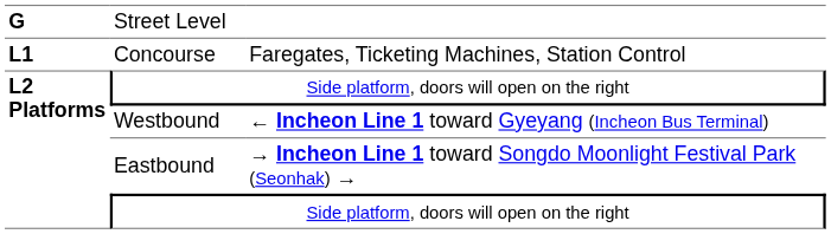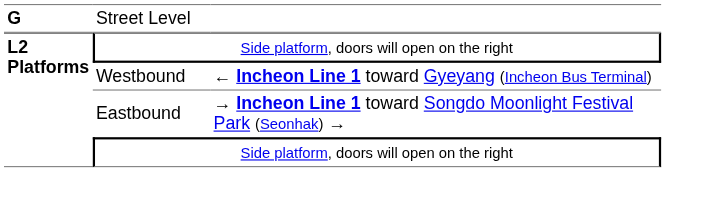 <table table border=0 cellspacing=0 cellpadding=3>
 <tr>
 <td style="border-top:solid 1px gray;border-bottom:solid 1px gray;" width=50 valign=top><strong>G</strong></td>
 <td style="border-top:solid 1px gray;border-bottom:solid 1px gray;" width=100 valign=top>Street Level</td>
 <td style="border-top:solid 1px gray;border-bottom:solid 1px gray;" width=400 valign=top></td>
-</tr>
-<tr>
-<td style="border-bottom:solid 0 gray;" width=50 valign=top><strong>L1</strong></td>
-<td style="border-bottom:solid 0 gray;" width=100 valign=top>Concourse</td>
-<td style="border-bottom:solid 0 gray;" width=500 valign=top>Faregates, Ticketing Machines, Station Control</td>
 </tr>
 <tr>
 <td style="border-top:solid 1px gray;border-bottom:solid 1px gray;" rowspan=4 valign=top><strong>L2<br>Platforms</strong></td>
 <td style="border-top:solid 1px gray;border-right:solid 2px black;border-left:solid 2px black;border-bottom:solid 2px black;text-align:center;" colspan=2><small><a href='#'>Side platform</a>, doors will open on the right</small></td>
 </tr>
 <tr>
 <td style="border-bottom:solid 1px gray;">Westbound</td>
 <td style="border-bottom:solid 1px gray;">← <a href='#'><span><strong>Incheon Line 1</strong></span></a> toward <a href='#'>Gyeyang</a> <small>(<a href='#'>Incheon Bus Terminal</a>)</small></td>
 </tr>
 <tr>
 <td>Eastbound</td>
 <td><span>→</span> <a href='#'><span><strong>Incheon Line 1</strong></span></a> toward <a href='#'>Songdo Moonlight Festival Park</a> <small>(<a href='#'>Seonhak</a>)</small> →</td>
 </tr>
 <tr>
 <td style="border-top:solid 2px black;border-right:solid 2px black;border-left:solid 2px black;border-bottom:solid 1px gray;text-align:center;" colspan=2><small><a href='#'>Side platform</a>, doors will open on the right</small></td>
 </tr>
 </table>
